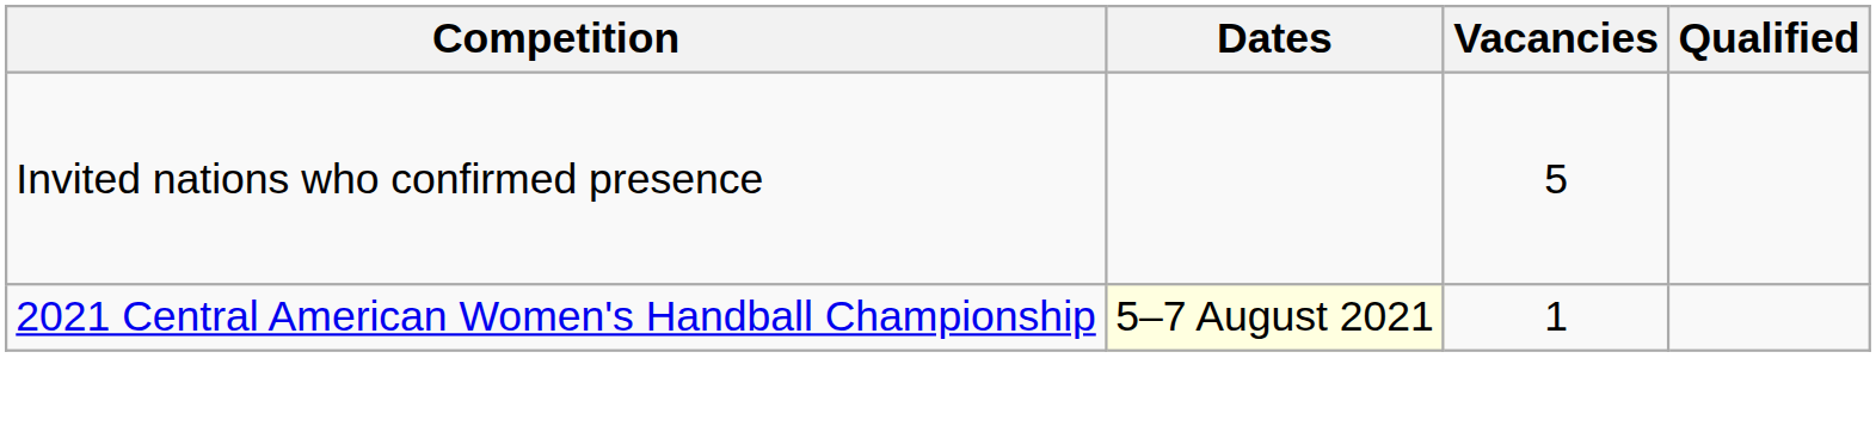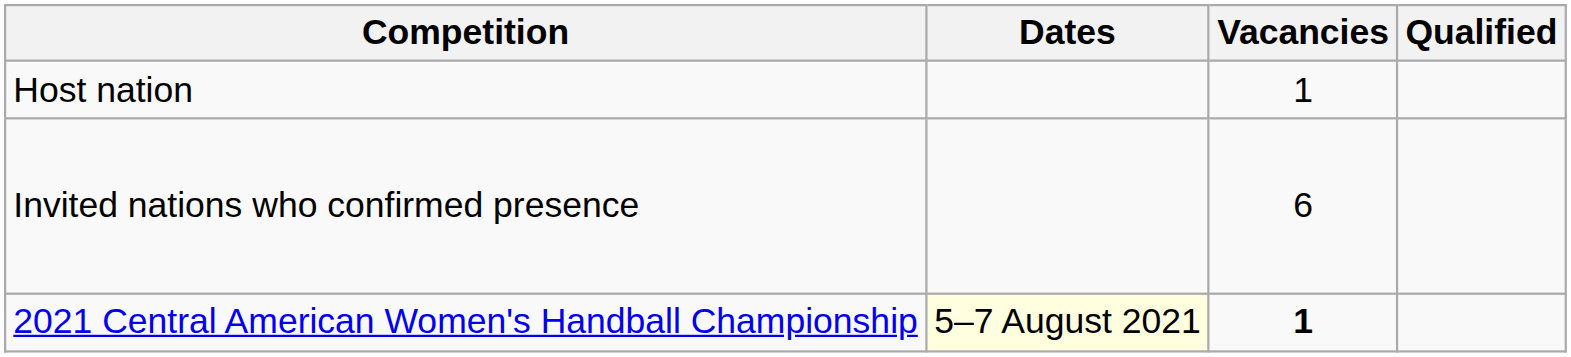 <table class="wikitable">
 <tr>
 <th>Competition</th>
 <th>Dates</th>
 <th>Vacancies</th>
 <th>Qualified</th>
 </tr>
 <tr>
+<td>Host nation</td>
+<td></td>
+<td align="center">1</td>
+<td></td>
+</tr>
+<tr>
 <td>Invited nations who confirmed presence</td>
 <td></td>
-<td align="center">5</td>
+<td align="center">6</td>
 <td><br><br><br><br></td>
 </tr>
 <tr>
 <td><a href='#'>2021 Central American Women's Handball Championship</a></td>
 <td style="background: lightyellow;">5–7 August 2021</td>
-<td align="center">1</td>
+<td align="center"><strong>1</strong></td>
 <td><s></s></td>
 </tr>
 </table>
